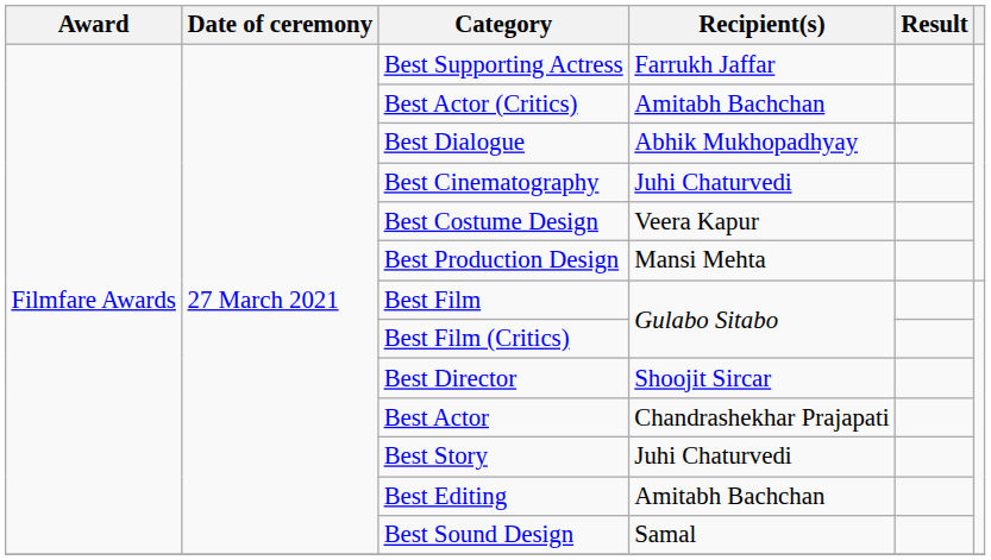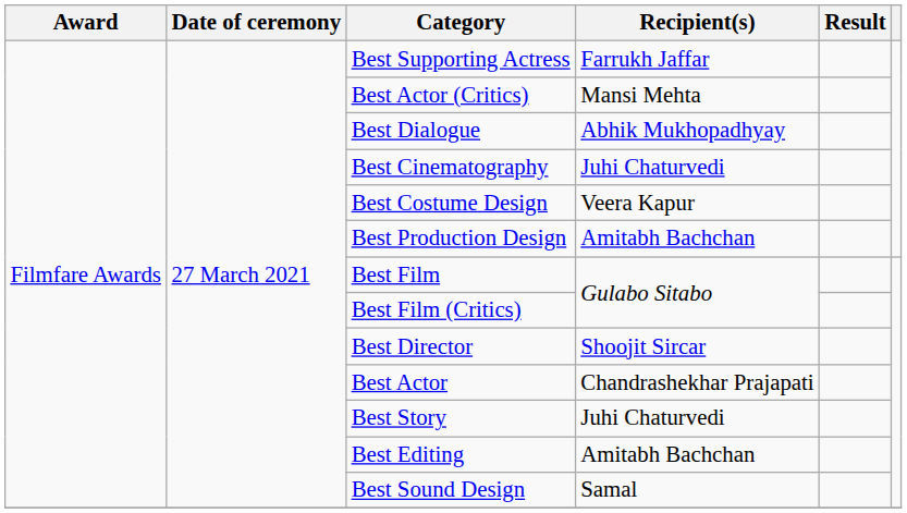 <table class="wikitable plainrowheaders sortable">
 <tr>
 <th>Award</th>
 <th>Date of ceremony</th>
 <th>Category</th>
 <th>Recipient(s)</th>
 <th>Result</th>
 <th></th>
 </tr>
 <tr>
 <td rowspan="13"><a href='#'>Filmfare Awards</a></td>
 <td rowspan="13"><a href='#'>27 March 2021</a></td>
 <td><a href='#'>Best Supporting Actress</a></td>
 <td><a href='#'>Farrukh Jaffar</a></td>
 <td></td>
 <td rowspan="6"></td>
 </tr>
 <tr>
 <td><a href='#'>Best Actor (Critics)</a></td>
-<td><a href='#'>Amitabh Bachchan</a></td>
+<td>Mansi Mehta</td>
 <td></td>
 </tr>
 <tr>
 <td><a href='#'>Best Dialogue</a></td>
 <td><a href='#'>Abhik Mukhopadhyay</a></td>
 <td></td>
 </tr>
 <tr>
 <td><a href='#'>Best Cinematography</a></td>
 <td><a href='#'>Juhi Chaturvedi</a></td>
 <td></td>
 </tr>
 <tr>
 <td><a href='#'>Best Costume Design</a></td>
 <td>Veera Kapur</td>
 <td></td>
 </tr>
 <tr>
 <td><a href='#'>Best Production Design</a></td>
-<td>Mansi Mehta</td>
+<td><a href='#'>Amitabh Bachchan</a></td>
 <td></td>
 </tr>
 <tr>
 <td><a href='#'>Best Film</a></td>
 <td rowspan="2"><em>Gulabo Sitabo</em></td>
 <td></td>
 <td rowspan="7"></td>
 </tr>
 <tr>
 <td><a href='#'>Best Film (Critics)</a></td>
 <td></td>
 </tr>
 <tr>
 <td><a href='#'>Best Director</a></td>
 <td><a href='#'>Shoojit Sircar</a></td>
 <td></td>
 </tr>
 <tr>
 <td><a href='#'>Best Actor</a></td>
 <td>Chandrashekhar Prajapati</td>
 <td></td>
 </tr>
 <tr>
 <td><a href='#'>Best Story</a></td>
 <td>Juhi Chaturvedi</td>
 <td></td>
 </tr>
 <tr>
 <td><a href='#'>Best Editing</a></td>
 <td>Amitabh Bachchan</td>
 <td></td>
 </tr>
 <tr>
 <td><a href='#'>Best Sound Design</a></td>
 <td>Samal</td>
 <td></td>
 </tr>
 <tr>
 </tr>
 </table>
